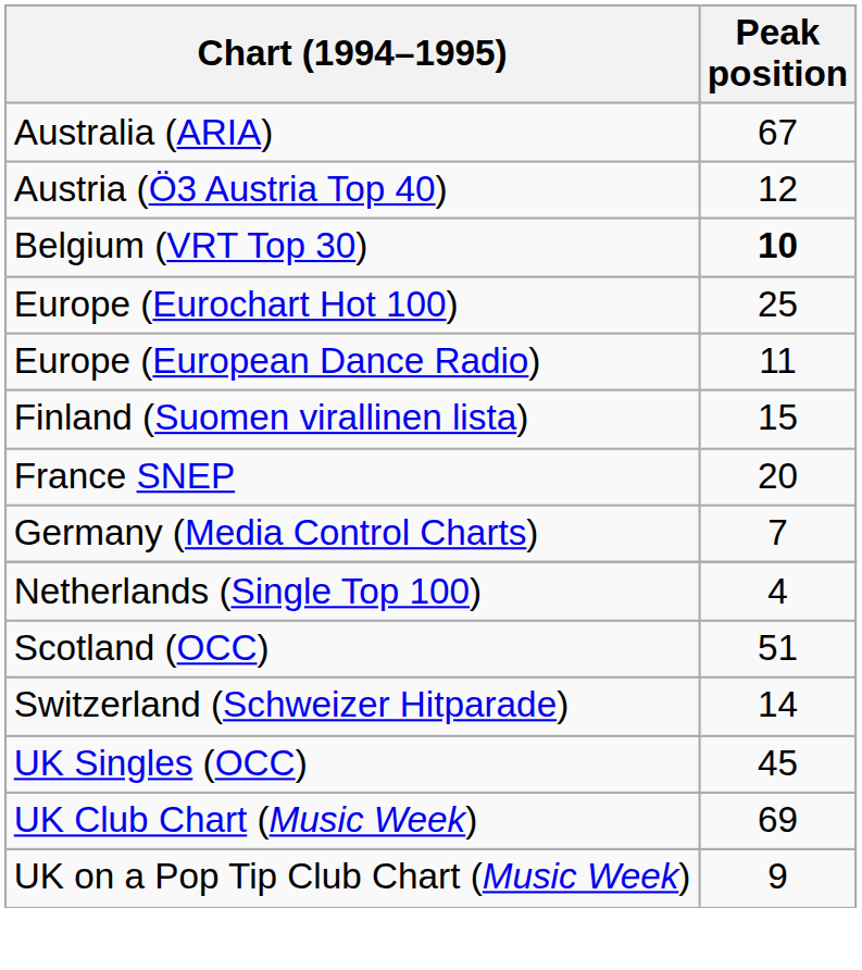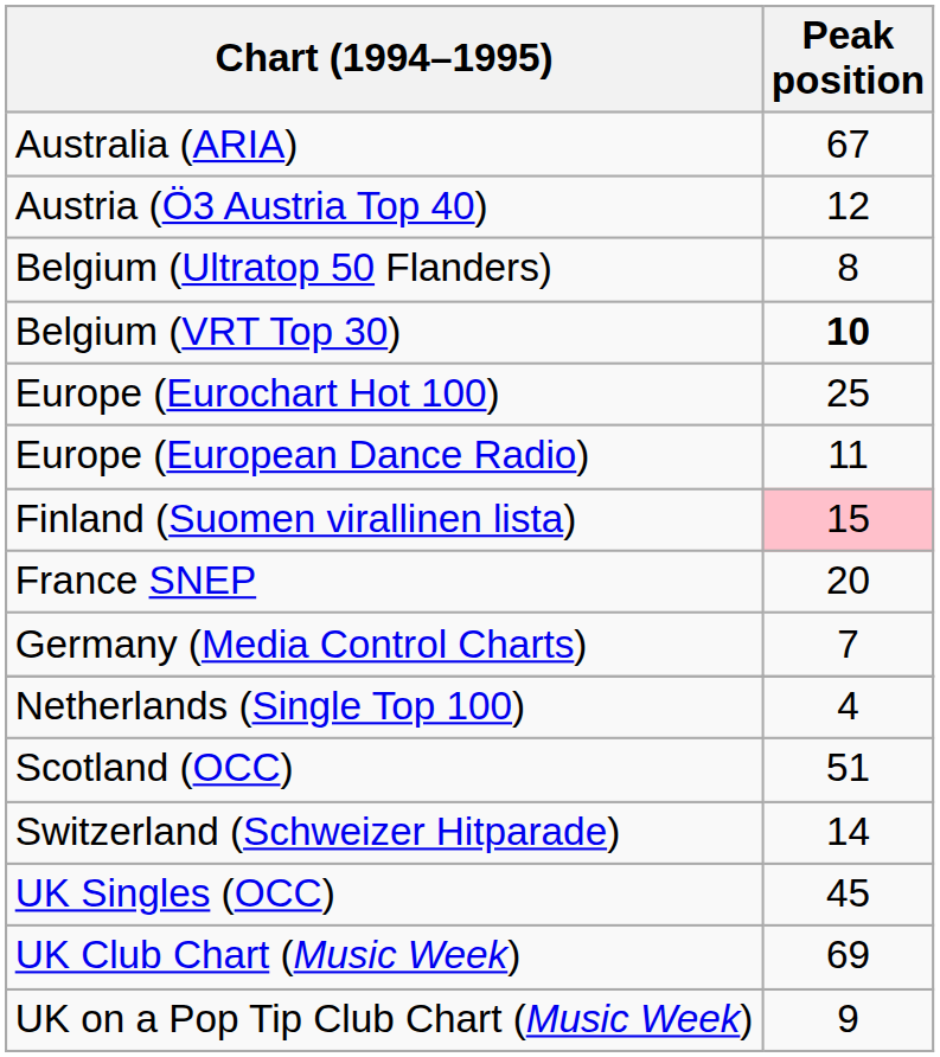 <table class="wikitable sortable">
 <tr>
 <th>Chart (1994–1995)</th>
 <th>Peak<br>position</th>
 </tr>
 <tr>
 <td>Australia (<a href='#'>ARIA</a>)</td>
 <td align="center">67</td>
 </tr>
 <tr>
 <td>Austria (<a href='#'>Ö3 Austria Top 40</a>)</td>
 <td align="center">12</td>
+</tr>
+<tr>
+<td>Belgium (<a href='#'>Ultratop 50</a> Flanders)</td>
+<td align="center">8</td>
 </tr>
 <tr>
 <td>Belgium (<a href='#'>VRT Top 30</a>)</td>
 <td align="center"><strong>10</strong></td>
 </tr>
 <tr>
 <td>Europe (<a href='#'>Eurochart Hot 100</a>)</td>
 <td align="center">25</td>
 </tr>
 <tr>
 <td>Europe (<a href='#'>European Dance Radio</a>)</td>
 <td align="center">11</td>
 </tr>
 <tr>
 <td>Finland (<a href='#'>Suomen virallinen lista</a>)</td>
-<td align="center">15</td>
+<td align="center" style="background: pink;">15</td>
 </tr>
 <tr>
 <td>France <a href='#'>SNEP</a></td>
 <td align="center">20</td>
 </tr>
 <tr>
 <td>Germany (<a href='#'>Media Control Charts</a>)</td>
 <td align="center">7</td>
 </tr>
 <tr>
 </tr>
 <tr>
 <td>Netherlands (<a href='#'>Single Top 100</a>)</td>
 <td align="center">4</td>
 </tr>
 <tr>
 <td>Scotland (<a href='#'>OCC</a>)</td>
 <td align="center">51</td>
 </tr>
 <tr>
 <td>Switzerland (<a href='#'>Schweizer Hitparade</a>)</td>
 <td align="center">14</td>
 </tr>
 <tr>
 <td><a href='#'>UK Singles</a> (<a href='#'>OCC</a>)</td>
 <td align="center">45</td>
 </tr>
 <tr>
 <td><a href='#'>UK Club Chart</a> (<em><a href='#'>Music Week</a></em>)</td>
 <td align="center">69</td>
 </tr>
 <tr>
 <td>UK on a Pop Tip Club Chart (<em><a href='#'>Music Week</a></em>)</td>
 <td align="center">9</td>
 </tr>
 </table>
